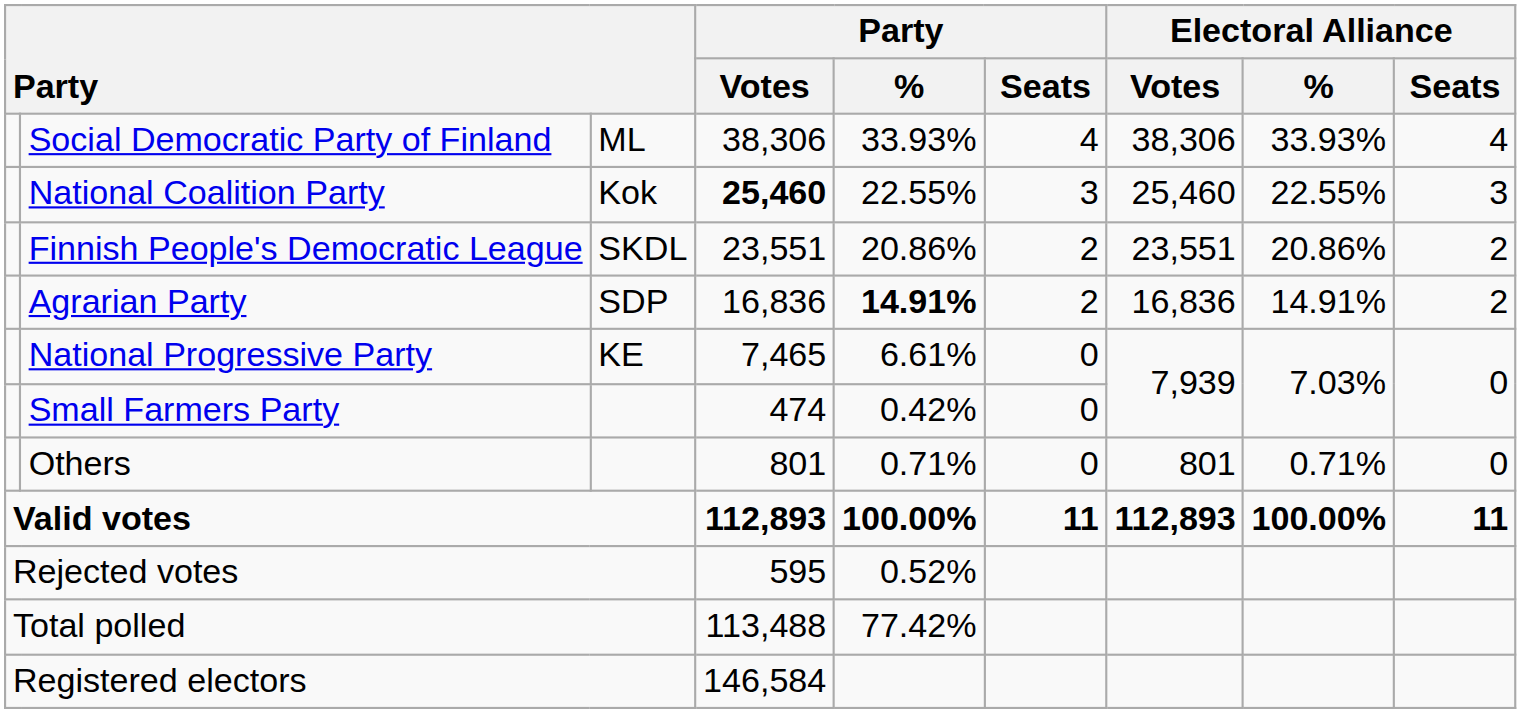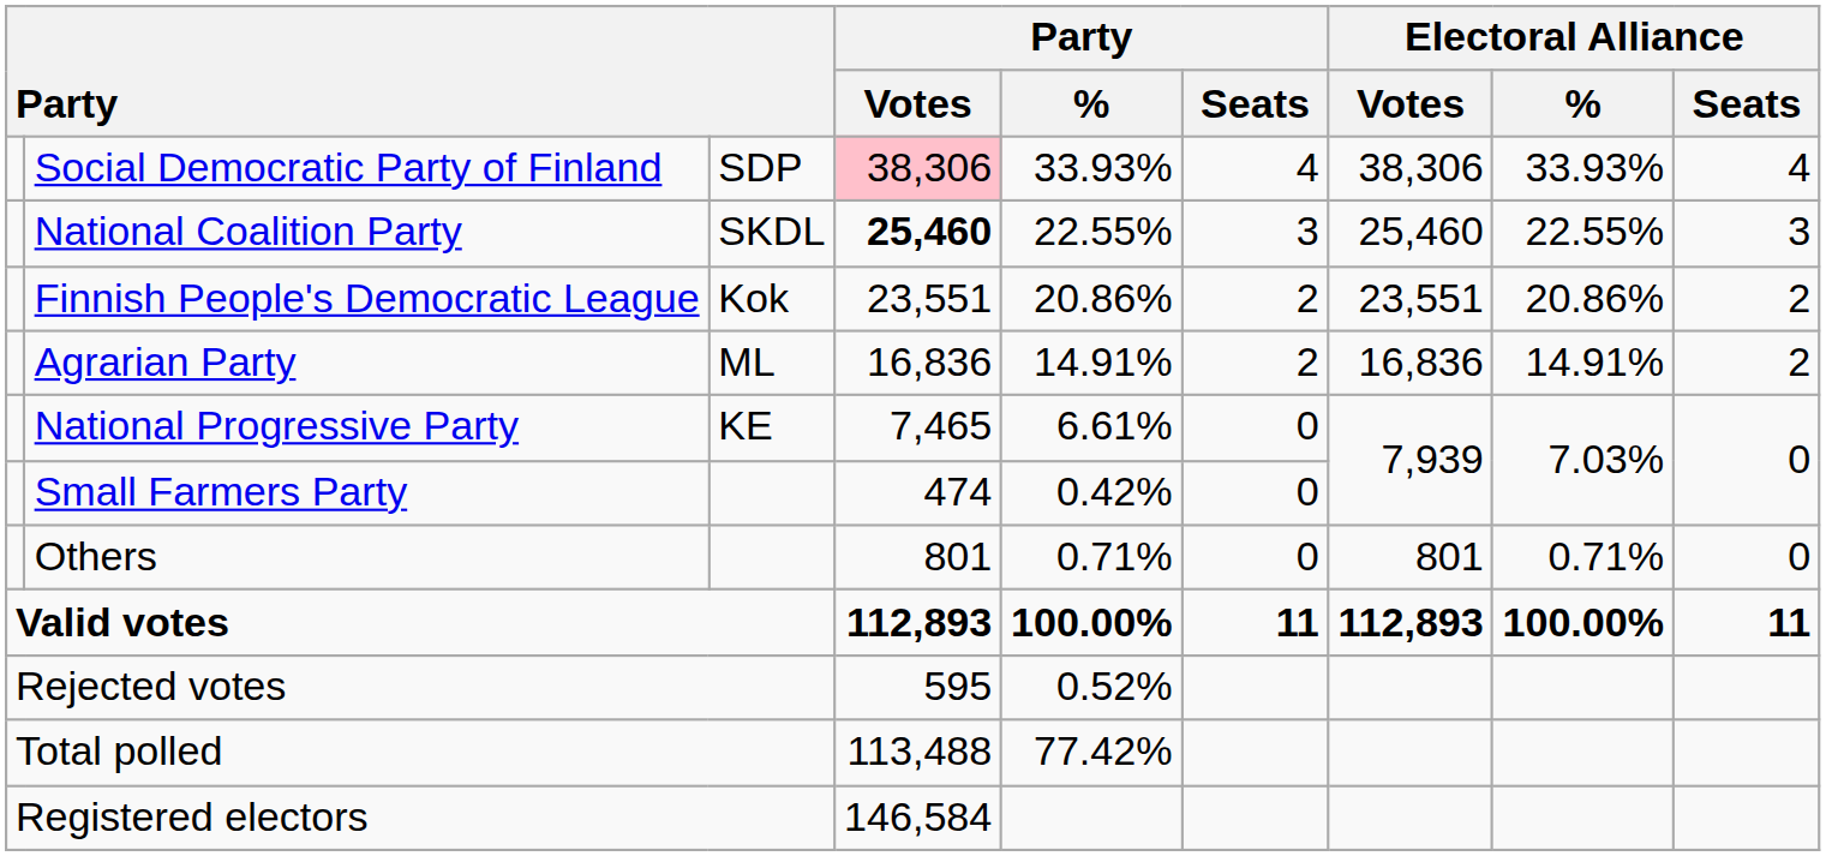 <table class="wikitable" border="1" style="text-align:right;">
 <tr>
 <th style="text-align:left;" valign=bottom rowspan=2 colspan=3>Party</th>
 <th colspan=3>Party</th>
 <th colspan=3>Electoral Alliance</th>
 </tr>
 <tr>
 <th align=center valign=bottom width="50">Votes</th>
 <th align=center valign=bottom width="50">%</th>
 <th align=center valign=bottom width="50">Seats</th>
 <th align=center valign=bottom width="50">Votes</th>
 <th align=center valign=bottom width="50">%</th>
 <th align=center valign=bottom width="50">Seats</th>
 </tr>
 <tr>
 <td></td>
 <td align=left style="white-space: nowrap;"><a href='#'>Social Democratic Party of Finland</a></td>
-<td align=left>ML</td>
-<td>38,306</td>
+<td align=left>SDP</td>
+<td style="background: pink;">38,306</td>
 <td>33.93%</td>
 <td>4</td>
 <td>38,306</td>
 <td>33.93%</td>
 <td>4</td>
 </tr>
 <tr>
 <td></td>
 <td align=left><a href='#'>National Coalition Party</a></td>
-<td align=left>Kok</td>
+<td align=left>SKDL</td>
 <td><strong>25,460</strong></td>
 <td>22.55%</td>
 <td>3</td>
 <td>25,460</td>
 <td>22.55%</td>
 <td>3</td>
 </tr>
 <tr>
 <td></td>
 <td align=left><a href='#'>Finnish People's Democratic League</a></td>
-<td align=left>SKDL</td>
+<td align=left>Kok</td>
 <td>23,551</td>
 <td>20.86%</td>
 <td>2</td>
 <td>23,551</td>
 <td>20.86%</td>
 <td>2</td>
 </tr>
 <tr>
 <td></td>
 <td align=left><a href='#'>Agrarian Party</a></td>
-<td align=left>SDP</td>
+<td align=left>ML</td>
 <td>16,836</td>
-<td><strong>14.91%</strong></td>
+<td>14.91%</td>
 <td>2</td>
 <td>16,836</td>
 <td>14.91%</td>
 <td>2</td>
 </tr>
 <tr>
 <td></td>
 <td align=left><a href='#'>National Progressive Party</a></td>
 <td align=left>KE</td>
 <td>7,465</td>
 <td>6.61%</td>
 <td>0</td>
 <td rowspan=2>7,939</td>
 <td rowspan=2>7.03%</td>
 <td rowspan=2>0</td>
 </tr>
 <tr>
 <td></td>
 <td align=left><a href='#'>Small Farmers Party</a></td>
 <td align=left></td>
 <td>474</td>
 <td>0.42%</td>
 <td>0</td>
 </tr>
 <tr>
 <td></td>
 <td align=left>Others</td>
 <td align=left></td>
 <td>801</td>
 <td>0.71%</td>
 <td>0</td>
 <td>801</td>
 <td>0.71%</td>
 <td>0</td>
 </tr>
 <tr style="font-weight:bold">
 <td align=left colspan=3>Valid votes</td>
 <td>112,893</td>
 <td>100.00%</td>
 <td>11</td>
 <td>112,893</td>
 <td>100.00%</td>
 <td>11</td>
 </tr>
 <tr>
 <td align=left colspan=3>Rejected votes</td>
 <td>595</td>
 <td>0.52%</td>
 <td></td>
 <td></td>
 <td></td>
 <td></td>
 </tr>
 <tr>
 <td align=left colspan=3>Total polled</td>
 <td>113,488</td>
 <td>77.42%</td>
 <td></td>
 <td></td>
 <td></td>
 <td></td>
 </tr>
 <tr>
 <td align=left colspan=3>Registered electors</td>
 <td>146,584</td>
 <td></td>
 <td></td>
 <td></td>
 <td></td>
 <td></td>
 </tr>
 </table>
